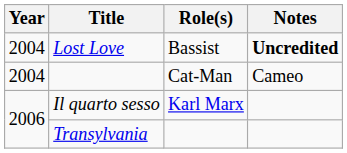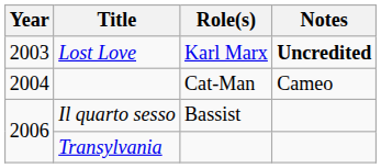 <table class="wikitable plainrowheaders sortable">
 <tr>
 <th scope="col">Year</th>
 <th scope="col">Title</th>
 <th scope="col">Role(s)</th>
 <th scope="col" class="unsortable">Notes</th>
 </tr>
 <tr>
-<td>2004</td>
+<td>2003</td>
 <td><em><a href='#'>Lost Love</a></em></td>
-<td>Bassist</td>
+<td><a href='#'>Karl Marx</a></td>
 <td><strong>Uncredited</strong></td>
 </tr>
 <tr>
 <td>2004</td>
 <td></td>
 <td>Cat-Man</td>
 <td>Cameo</td>
 </tr>
 <tr>
 <td rowspan=2>2006</td>
 <td><em>Il quarto sesso</em></td>
-<td><a href='#'>Karl Marx</a></td>
+<td>Bassist</td>
 <td></td>
 </tr>
 <tr>
 <td><em><a href='#'>Transylvania</a></em></td>
 <td></td>
 <td></td>
 </tr>
 </table>
